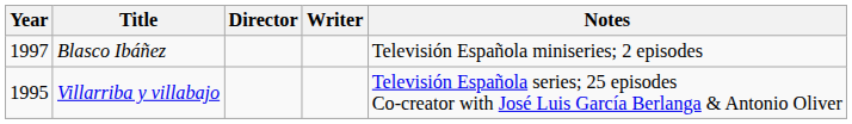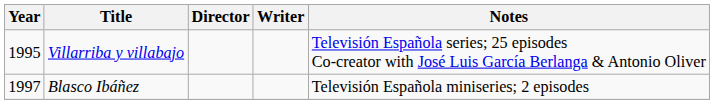 <table class="wikitable ">
 <tr>
 <th>Year</th>
 <th>Title</th>
 <th>Director</th>
 <th>Writer</th>
 <th>Notes</th>
 </tr>
 <tr>
+<td>1995</td>
+<td><em><a href='#'>Villarriba y villabajo</a></em></td>
+<td></td>
+<td></td>
+<td><a href='#'>Televisión Española</a> series; 25 episodes<br>Co-creator with <a href='#'>José Luis García Berlanga</a> & Antonio Oliver</td>
+</tr>
+<tr>
 <td>1997</td>
 <td><em>Blasco Ibáñez</em></td>
 <td></td>
 <td></td>
 <td>Televisión Española miniseries; 2 episodes</td>
 </tr>
 <tr>
-<td>1995</td>
-<td><em><a href='#'>Villarriba y villabajo</a></em></td>
-<td></td>
-<td></td>
-<td><a href='#'>Televisión Española</a> series; 25 episodes<br>Co-creator with <a href='#'>José Luis García Berlanga</a> & Antonio Oliver</td>
-</tr>
-<tr>
 </tr>
 </table>
